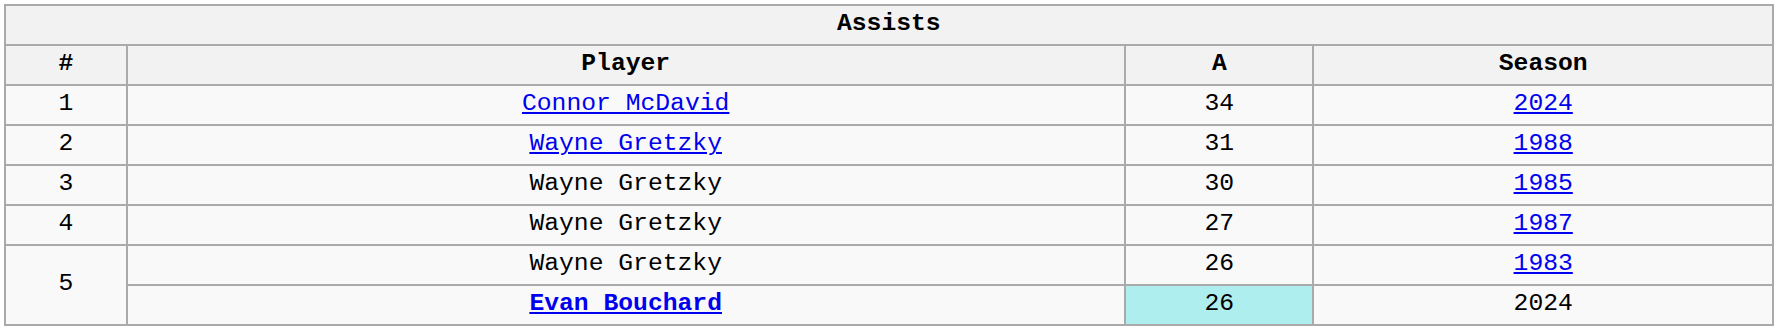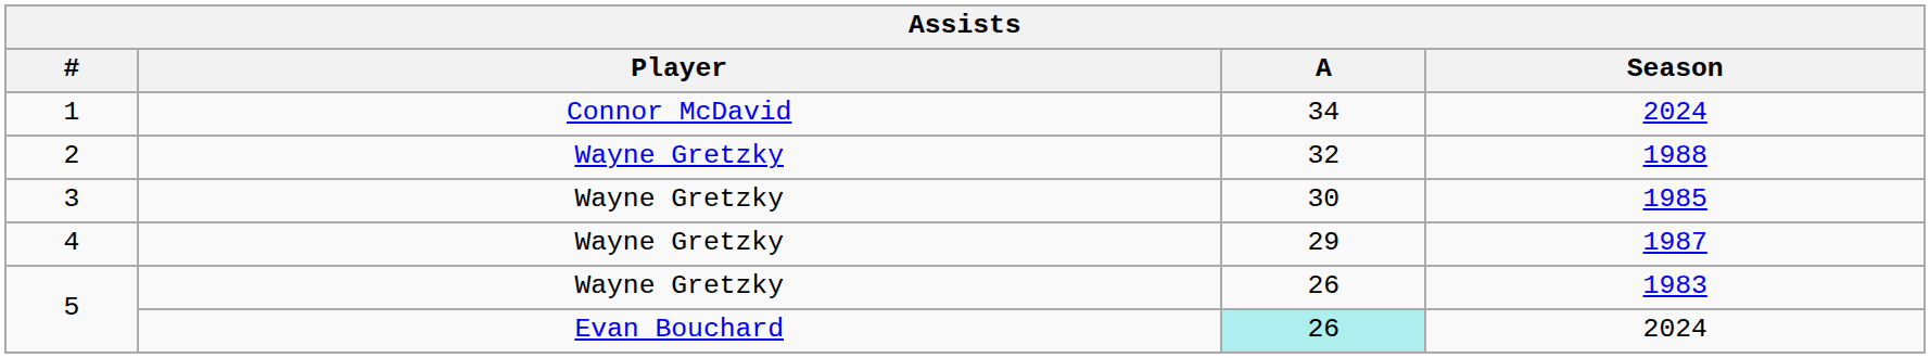 <table class="wikitable" style="text-align: center; font-size: 95%" width="70%">
 <tr>
 <th colspan="4">Assists</th>
 </tr>
 <tr>
 <th>#</th>
 <th>Player</th>
 <th>A</th>
 <th>Season</th>
 </tr>
 <tr>
 <td>1</td>
 <td><a href='#'>Connor McDavid</a></td>
 <td>34</td>
 <td><a href='#'>2024</a></td>
 </tr>
 <tr>
 <td>2</td>
 <td><a href='#'>Wayne Gretzky</a></td>
-<td>31</td>
+<td>32</td>
 <td><a href='#'>1988</a></td>
 </tr>
 <tr>
 <td>3</td>
 <td>Wayne Gretzky</td>
 <td>30</td>
 <td><a href='#'>1985</a></td>
 </tr>
 <tr>
 <td>4</td>
 <td>Wayne Gretzky</td>
-<td>27</td>
+<td>29</td>
 <td><a href='#'>1987</a></td>
 </tr>
 <tr>
 <td rowspan="2">5</td>
 <td>Wayne Gretzky</td>
 <td>26</td>
 <td><a href='#'>1983</a></td>
 </tr>
 <tr>
-<td><strong><a href='#'>Evan Bouchard</a></strong></td>
+<td><a href='#'>Evan Bouchard</a></td>
 <td style="background: paleturquoise;">26</td>
 <td>2024</td>
 </tr>
 </table>
